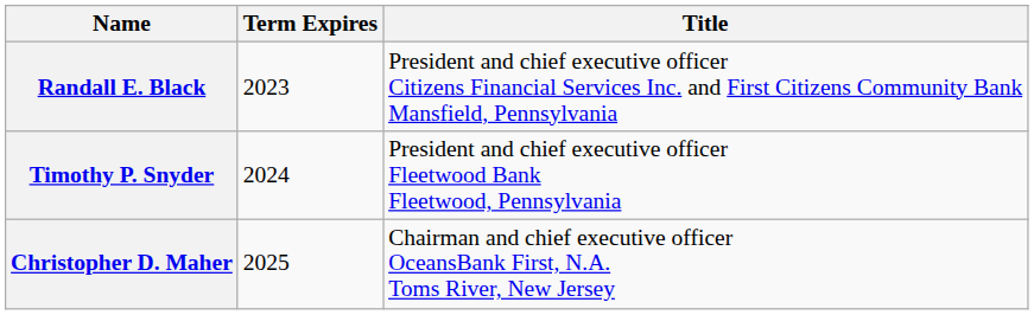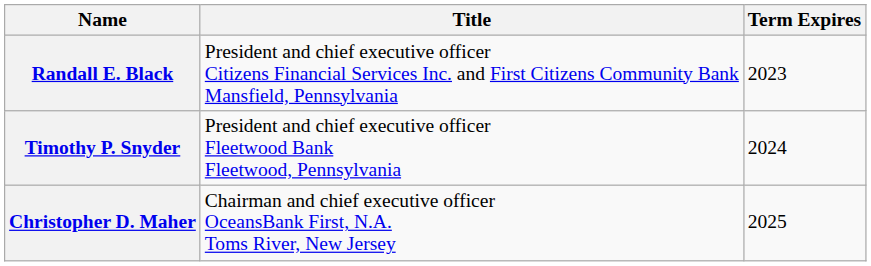 <table class="wikitable">
 <tr>
 <th>Name</th>
+<th>Title</th>
 <th>Term Expires</th>
-<th>Title</th>
 </tr>
 <tr>
 <th><a href='#'>Randall E. Black</a></th>
+<td>President and chief executive officer<br><a href='#'>Citizens Financial Services Inc.</a> and <a href='#'>First Citizens Community Bank</a><br><a href='#'>Mansfield, Pennsylvania</a></td>
 <td>2023</td>
-<td>President and chief executive officer<br><a href='#'>Citizens Financial Services Inc.</a> and <a href='#'>First Citizens Community Bank</a><br><a href='#'>Mansfield, Pennsylvania</a></td>
 </tr>
 <tr>
 <th><a href='#'>Timothy P. Snyder</a></th>
+<td>President and chief executive officer<br><a href='#'>Fleetwood Bank</a><br><a href='#'>Fleetwood, Pennsylvania</a></td>
 <td>2024</td>
-<td>President and chief executive officer<br><a href='#'>Fleetwood Bank</a><br><a href='#'>Fleetwood, Pennsylvania</a></td>
 </tr>
 <tr>
 <th><a href='#'>Christopher D. Maher</a></th>
+<td>Chairman and chief executive officer<br><a href='#'>OceansBank First, N.A.</a><br><a href='#'>Toms River, New Jersey</a></td>
 <td>2025</td>
-<td>Chairman and chief executive officer<br><a href='#'>OceansBank First, N.A.</a><br><a href='#'>Toms River, New Jersey</a></td>
 </tr>
 </table>
